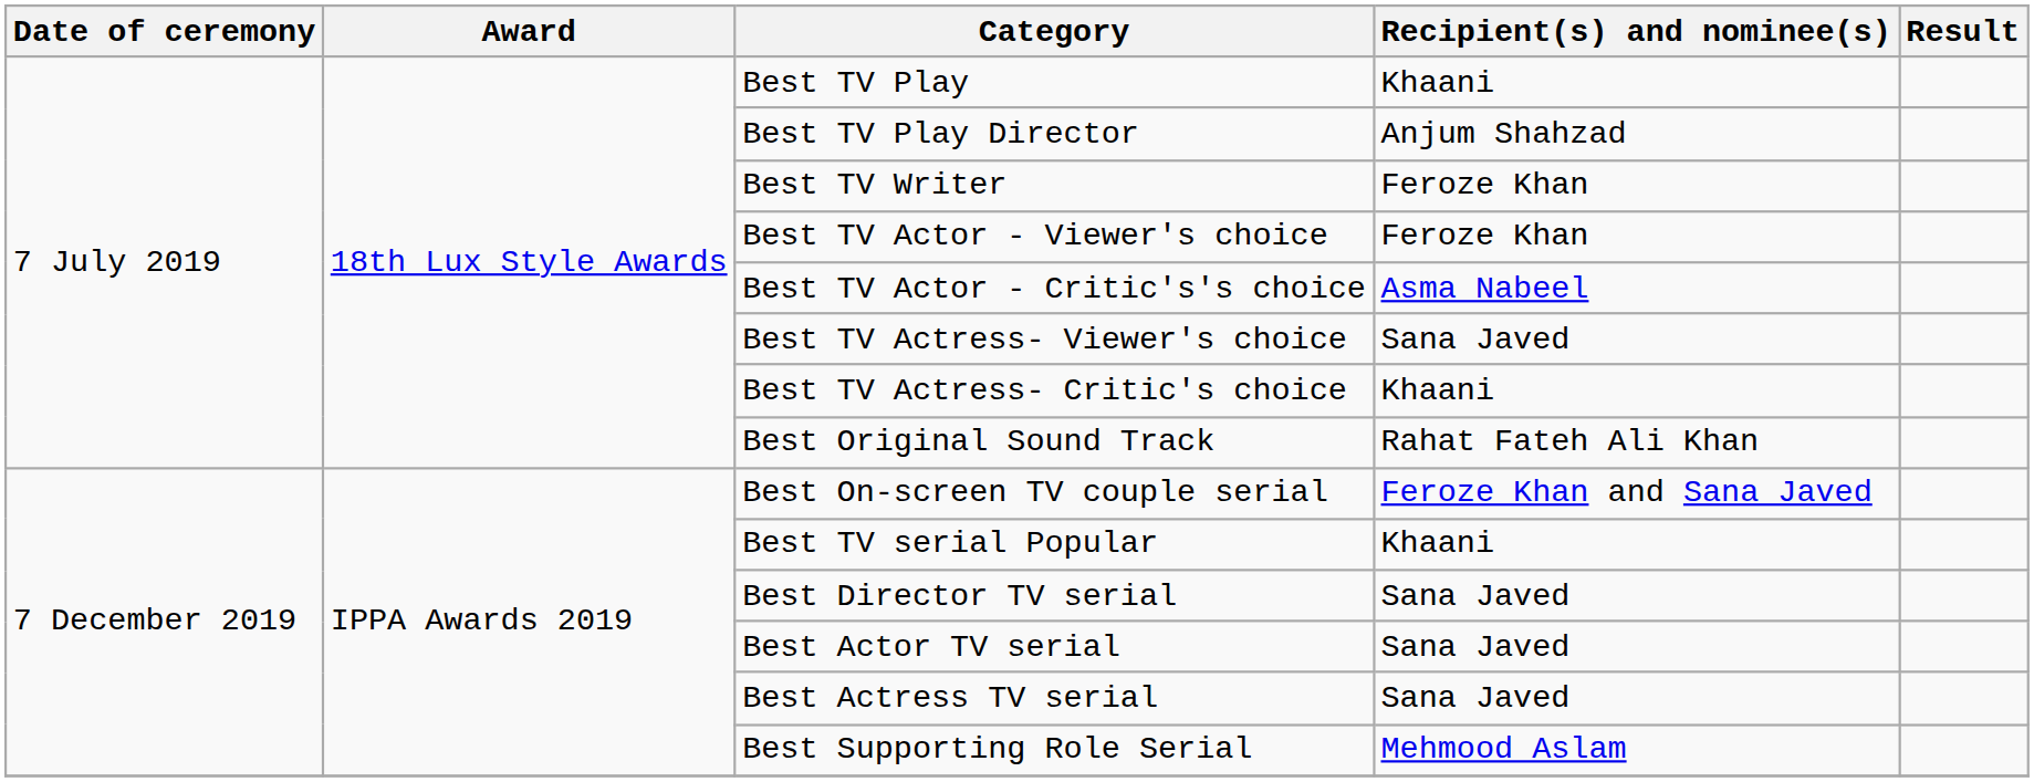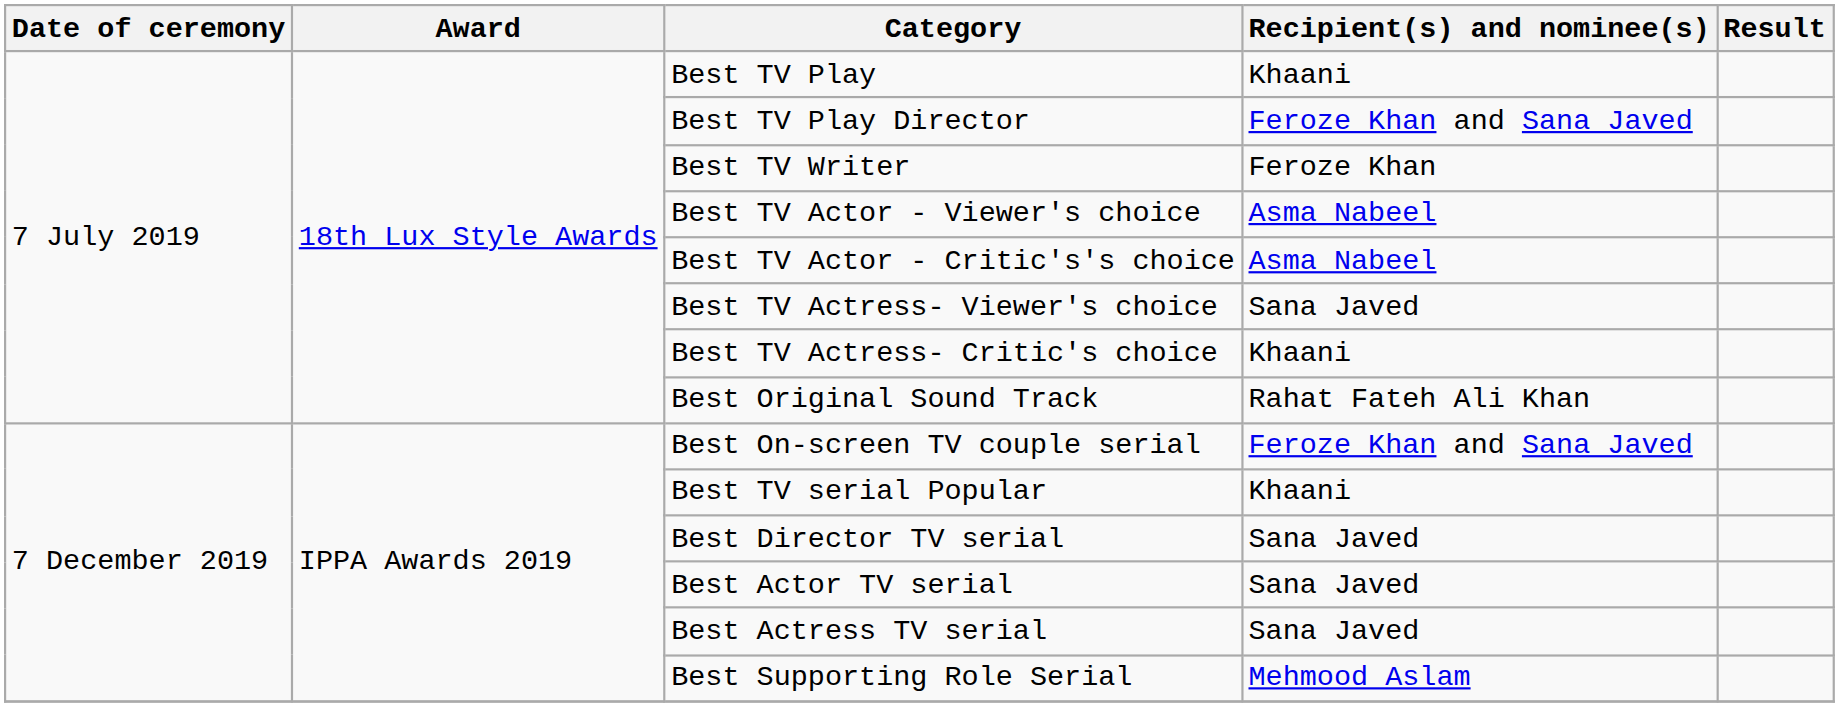 <table class="wikitable sortable">
 <tr>
 <th>Date of ceremony</th>
 <th>Award</th>
 <th>Category</th>
 <th>Recipient(s) and nominee(s)</th>
 <th>Result</th>
 </tr>
 <tr>
 <td rowspan=8>7 July 2019</td>
 <td rowspan=8><a href='#'>18th Lux Style Awards</a><br></td>
 <td>Best TV Play</td>
 <td>Khaani</td>
 <td></td>
 </tr>
 <tr>
 <td>Best TV Play Director</td>
-<td>Anjum Shahzad</td>
+<td><a href='#'>Feroze Khan</a> and <a href='#'>Sana Javed</a></td>
 <td></td>
 </tr>
 <tr>
 <td>Best TV Writer</td>
 <td>Feroze Khan</td>
 <td></td>
 </tr>
 <tr>
 <td>Best TV Actor - Viewer's choice</td>
-<td>Feroze Khan</td>
+<td><a href='#'>Asma Nabeel</a></td>
 <td></td>
 </tr>
 <tr>
 <td>Best TV Actor - Critic's's choice</td>
 <td><a href='#'>Asma Nabeel</a></td>
 <td></td>
 </tr>
 <tr>
 <td>Best TV Actress- Viewer's choice</td>
 <td>Sana Javed</td>
 <td></td>
 </tr>
 <tr>
 <td>Best TV Actress- Critic's choice</td>
 <td>Khaani</td>
 <td></td>
 </tr>
 <tr>
 <td>Best Original Sound Track</td>
 <td>Rahat Fateh Ali Khan</td>
 <td></td>
 </tr>
 <tr>
 <td rowspan=6>7 December 2019</td>
 <td rowspan=6>IPPA Awards 2019</td>
 <td>Best On-screen TV couple serial</td>
 <td><a href='#'>Feroze Khan</a> and <a href='#'>Sana Javed</a></td>
 <td></td>
 </tr>
 <tr>
 <td>Best TV serial Popular</td>
 <td>Khaani</td>
 <td></td>
 </tr>
 <tr>
 <td>Best Director TV serial</td>
 <td>Sana Javed</td>
 <td></td>
 </tr>
 <tr>
 <td>Best Actor TV serial</td>
 <td>Sana Javed</td>
 <td></td>
 </tr>
 <tr>
 <td>Best Actress TV serial</td>
 <td>Sana Javed</td>
 <td></td>
 </tr>
 <tr>
 <td>Best Supporting Role Serial</td>
 <td><a href='#'>Mehmood Aslam</a></td>
 <td></td>
 </tr>
 <tr>
 </tr>
 </table>
